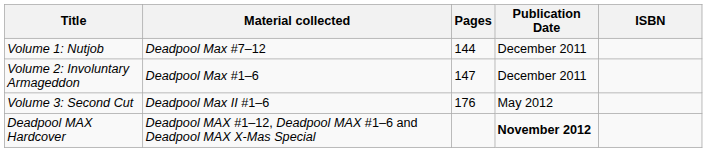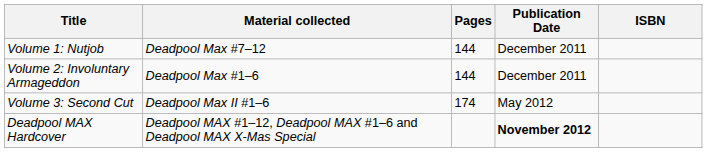 <table class="wikitable" style="text-align:left;" width="100%">
 <tr>
 <th width="20%">Title</th>
 <th width="45%">Material collected</th>
 <th width="5%">Pages</th>
 <th width="15%">Publication Date</th>
 <th width="15%">ISBN</th>
 </tr>
 <tr>
 <td><em>Volume 1: Nutjob</em></td>
 <td><em>Deadpool Max</em> #7–12</td>
 <td>144</td>
 <td>December 2011</td>
 <td></td>
 </tr>
 <tr>
 <td><em>Volume 2: Involuntary Armageddon</em></td>
 <td><em>Deadpool Max</em> #1–6</td>
-<td>147</td>
+<td>144</td>
 <td>December 2011</td>
 <td></td>
 </tr>
 <tr>
 <td><em>Volume 3: Second Cut</em></td>
 <td><em>Deadpool Max II</em> #1–6</td>
-<td>176</td>
+<td>174</td>
 <td>May 2012</td>
 <td></td>
 </tr>
 <tr>
 <td><em>Deadpool MAX Hardcover</em></td>
 <td><em>Deadpool MAX</em> #1–12, <em>Deadpool MAX</em> #1–6 and <em>Deadpool MAX X-Mas Special</em></td>
 <td></td>
 <td><strong>November 2012</strong></td>
 <td></td>
 </tr>
 </table>
